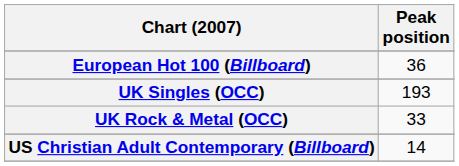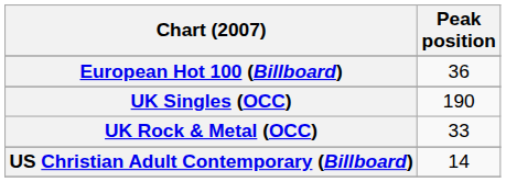 <table class="wikitable sortable plainrowheaders" style="text-align:center">
 <tr>
 <th scope="col">Chart (2007)</th>
 <th scope="col">Peak<br>position</th>
 </tr>
 <tr>
 </tr>
 <tr>
 </tr>
 <tr>
 </tr>
 <tr>
 </tr>
 <tr>
 <th scope="row"><a href='#'>European Hot 100</a> (<em><a href='#'>Billboard</a></em>)</th>
 <td>36</td>
 </tr>
 <tr>
 </tr>
 <tr>
 </tr>
 <tr>
 </tr>
 <tr>
 </tr>
 <tr>
 <th scope="row"><a href='#'>UK Singles</a> (<a href='#'>OCC</a>)</th>
-<td>193</td>
+<td>190</td>
 </tr>
 <tr>
 <th scope="row"><a href='#'>UK Rock & Metal</a> (<a href='#'>OCC</a>)</th>
 <td>33</td>
 </tr>
 <tr>
 </tr>
 <tr>
 </tr>
 <tr>
 </tr>
 <tr>
 </tr>
 <tr>
 <th scope="row">US <a href='#'>Christian Adult Contemporary</a> (<em><a href='#'>Billboard</a></em>)</th>
 <td>14</td>
 </tr>
 <tr>
 </tr>
 </table>
